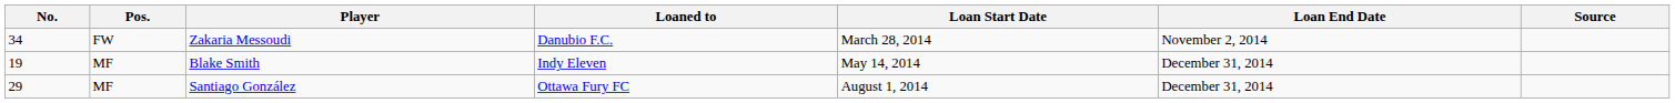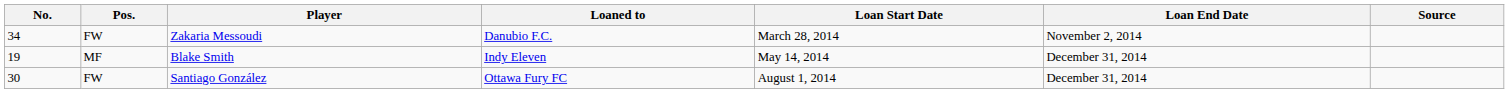 <table class="wikitable sortable" style="width:90%; text-align:center; font-size:95%; text-align:left;">
 <tr>
 <th>No.</th>
 <th>Pos.</th>
 <th>Player</th>
 <th>Loaned to</th>
 <th>Loan Start Date</th>
 <th>Loan End Date</th>
 <th>Source</th>
 </tr>
 <tr>
 <td>34</td>
 <td>FW</td>
 <td> <a href='#'>Zakaria Messoudi</a></td>
 <td> <a href='#'>Danubio F.C.</a></td>
 <td>March 28, 2014</td>
 <td>November 2, 2014</td>
 <td></td>
 </tr>
 <tr>
 <td>19</td>
 <td>MF</td>
 <td> <a href='#'>Blake Smith</a></td>
 <td> <a href='#'>Indy Eleven</a></td>
 <td>May 14, 2014</td>
 <td>December 31, 2014</td>
 <td></td>
 </tr>
 <tr>
-<td>29</td>
-<td>MF</td>
+<td>30</td>
+<td>FW</td>
 <td> <a href='#'>Santiago González</a></td>
 <td> <a href='#'>Ottawa Fury FC</a></td>
 <td>August 1, 2014</td>
 <td>December 31, 2014</td>
 <td></td>
 </tr>
 </table>
